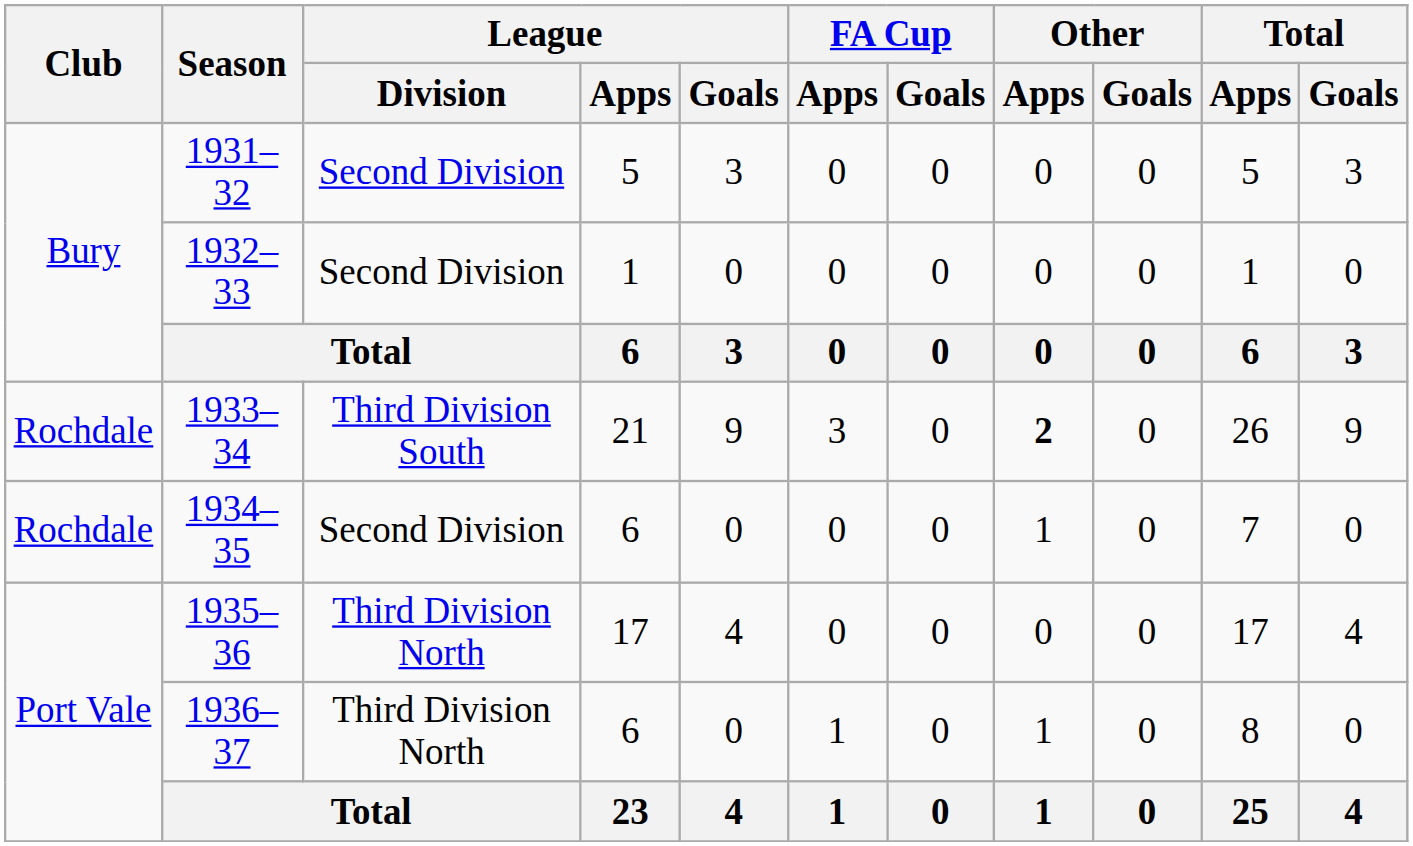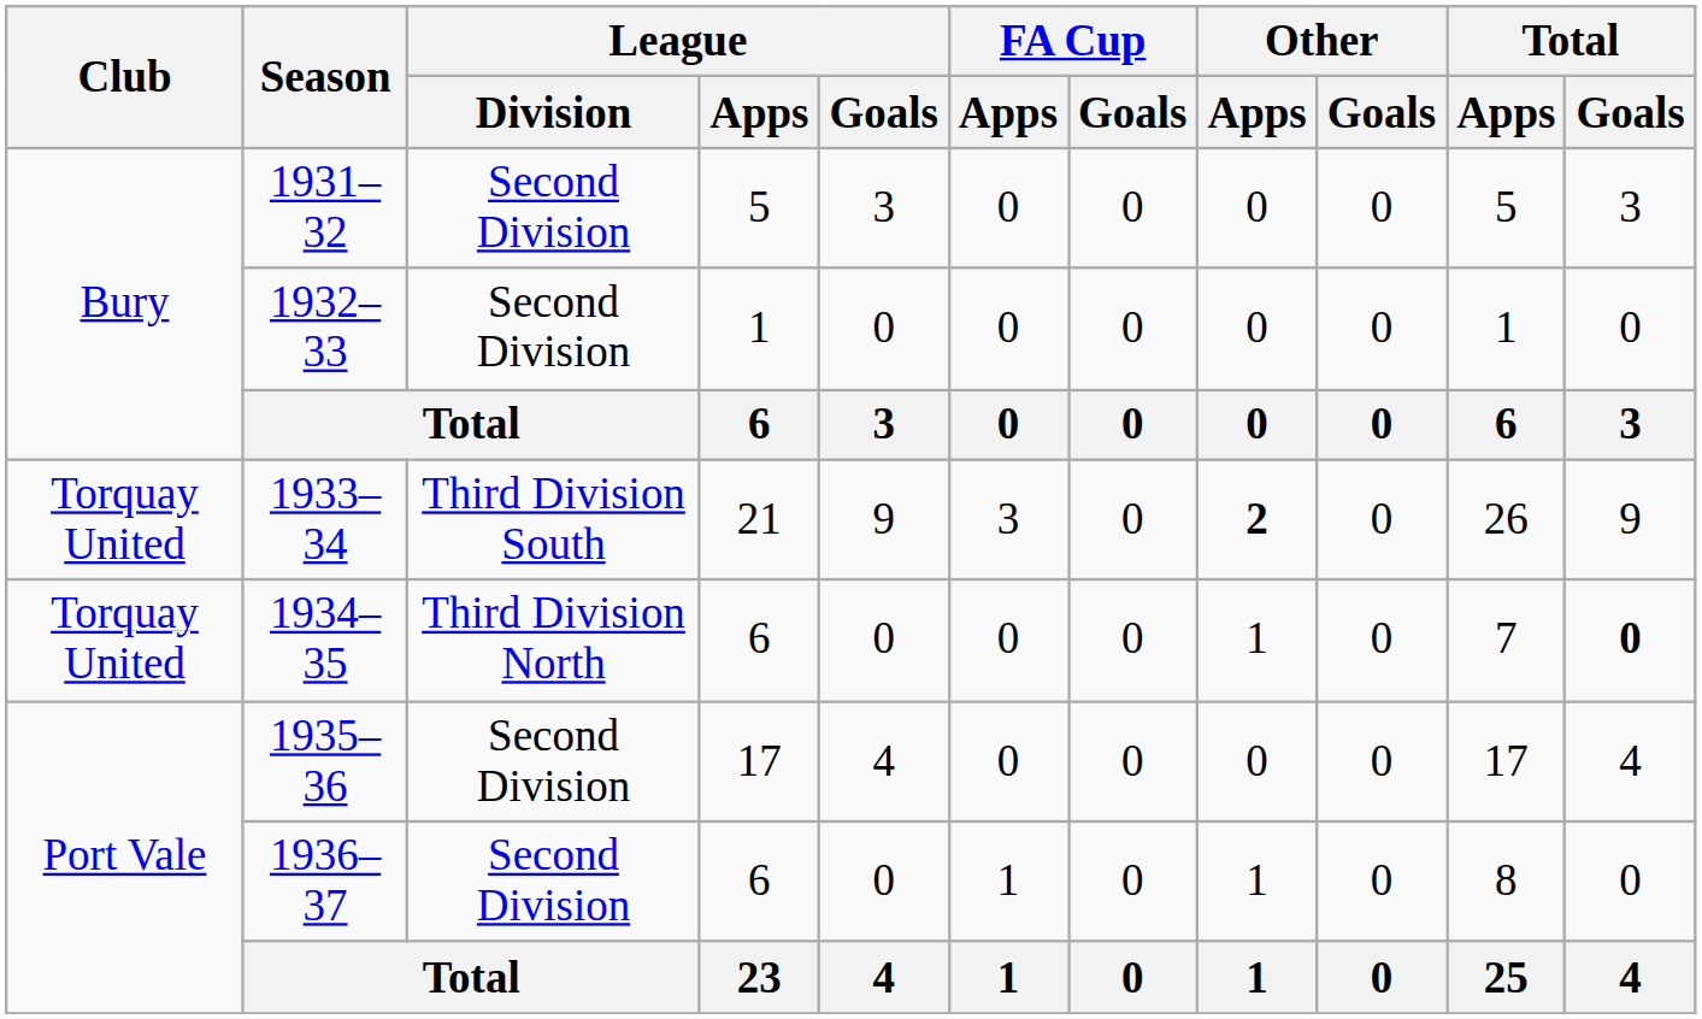 <table class="wikitable" style="text-align:center">
 <tr>
 <th rowspan="2">Club</th>
 <th rowspan="2">Season</th>
 <th colspan="3">League</th>
 <th colspan="2"><a href='#'>FA Cup</a></th>
 <th colspan="2">Other</th>
 <th colspan="2">Total</th>
 </tr>
 <tr>
 <th>Division</th>
 <th>Apps</th>
 <th>Goals</th>
 <th>Apps</th>
 <th>Goals</th>
 <th>Apps</th>
 <th>Goals</th>
 <th>Apps</th>
 <th>Goals</th>
 </tr>
 <tr>
 <td rowspan="3"><a href='#'>Bury</a></td>
 <td><a href='#'>1931–32</a></td>
 <td><a href='#'>Second Division</a></td>
 <td>5</td>
 <td>3</td>
 <td>0</td>
 <td>0</td>
 <td>0</td>
 <td>0</td>
 <td>5</td>
 <td>3</td>
 </tr>
 <tr>
 <td><a href='#'>1932–33</a></td>
 <td>Second Division</td>
 <td>1</td>
 <td>0</td>
 <td>0</td>
 <td>0</td>
 <td>0</td>
 <td>0</td>
 <td>1</td>
 <td>0</td>
 </tr>
 <tr>
 <th colspan="2">Total</th>
 <th>6</th>
 <th>3</th>
 <th>0</th>
 <th>0</th>
 <th>0</th>
 <th>0</th>
 <th>6</th>
 <th>3</th>
 </tr>
 <tr>
-<td><a href='#'>Rochdale</a></td>
+<td><a href='#'>Torquay United</a></td>
 <td><a href='#'>1933–34</a></td>
 <td><a href='#'>Third Division South</a></td>
 <td>21</td>
 <td>9</td>
 <td>3</td>
 <td>0</td>
 <td><strong>2</strong></td>
 <td>0</td>
 <td>26</td>
 <td>9</td>
 </tr>
 <tr>
-<td><a href='#'>Rochdale</a></td>
+<td><a href='#'>Torquay United</a></td>
 <td><a href='#'>1934–35</a></td>
-<td>Second Division</td>
+<td><a href='#'>Third Division North</a></td>
 <td>6</td>
 <td>0</td>
 <td>0</td>
 <td>0</td>
 <td>1</td>
 <td>0</td>
 <td>7</td>
-<td>0</td>
+<td><strong>0</strong></td>
 </tr>
 <tr>
 <td rowspan="3"><a href='#'>Port Vale</a></td>
 <td><a href='#'>1935–36</a></td>
-<td><a href='#'>Third Division North</a></td>
+<td>Second Division</td>
 <td>17</td>
 <td>4</td>
 <td>0</td>
 <td>0</td>
 <td>0</td>
 <td>0</td>
 <td>17</td>
 <td>4</td>
 </tr>
 <tr>
 <td><a href='#'>1936–37</a></td>
-<td>Third Division North</td>
+<td><a href='#'>Second Division</a></td>
 <td>6</td>
 <td>0</td>
 <td>1</td>
 <td>0</td>
 <td>1</td>
 <td>0</td>
 <td>8</td>
 <td>0</td>
 </tr>
 <tr>
 <th colspan="2">Total</th>
 <th>23</th>
 <th>4</th>
 <th>1</th>
 <th>0</th>
 <th>1</th>
 <th>0</th>
 <th>25</th>
 <th>4</th>
 </tr>
 </table>
